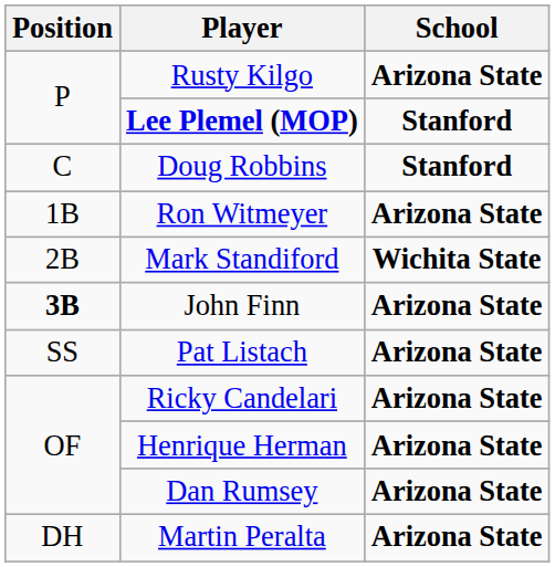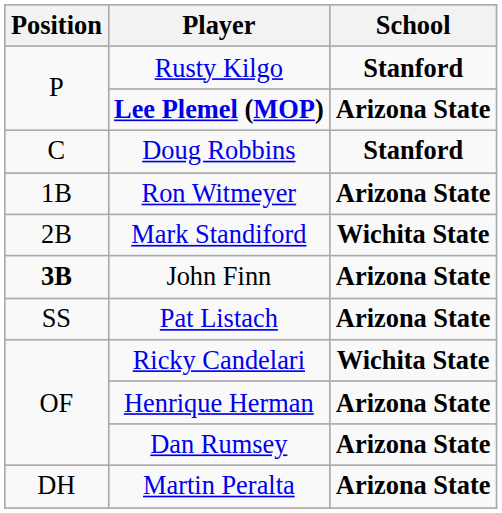 <table class="wikitable" style=text-align:center>
 <tr>
 <th>Position</th>
 <th>Player</th>
 <th>School</th>
 </tr>
 <tr>
 <td rowspan=2>P</td>
 <td><a href='#'>Rusty Kilgo</a></td>
-<td style=><strong>Arizona State</strong></td>
+<td style=><strong>Stanford</strong></td>
 </tr>
 <tr>
 <td><strong><a href='#'>Lee Plemel</a> (<a href='#'>MOP</a>)</strong></td>
-<td style=><strong>Stanford</strong></td>
+<td style=><strong>Arizona State</strong></td>
 </tr>
 <tr>
 <td>C</td>
 <td><a href='#'>Doug Robbins</a></td>
 <td style=><strong>Stanford</strong></td>
 </tr>
 <tr>
 <td>1B</td>
 <td><a href='#'>Ron Witmeyer</a></td>
 <td style=><strong>Arizona State</strong></td>
 </tr>
 <tr>
 <td>2B</td>
 <td><a href='#'>Mark Standiford</a></td>
 <td style=><strong>Wichita State</strong></td>
 </tr>
 <tr>
 <td><strong>3B</strong></td>
 <td>John Finn</td>
 <td style=><strong>Arizona State</strong></td>
 </tr>
 <tr>
 <td>SS</td>
 <td><a href='#'>Pat Listach</a></td>
 <td style=><strong>Arizona State</strong></td>
 </tr>
 <tr>
 <td rowspan=3>OF</td>
 <td><a href='#'>Ricky Candelari</a></td>
-<td style=><strong>Arizona State</strong></td>
+<td style=><strong>Wichita State</strong></td>
 </tr>
 <tr>
 <td><a href='#'>Henrique Herman</a></td>
 <td style=><strong>Arizona State</strong></td>
 </tr>
 <tr>
 <td><a href='#'>Dan Rumsey</a></td>
 <td style=><strong>Arizona State</strong></td>
 </tr>
 <tr>
 <td>DH</td>
 <td><a href='#'>Martin Peralta</a></td>
 <td style=><strong>Arizona State</strong></td>
 </tr>
 </table>
